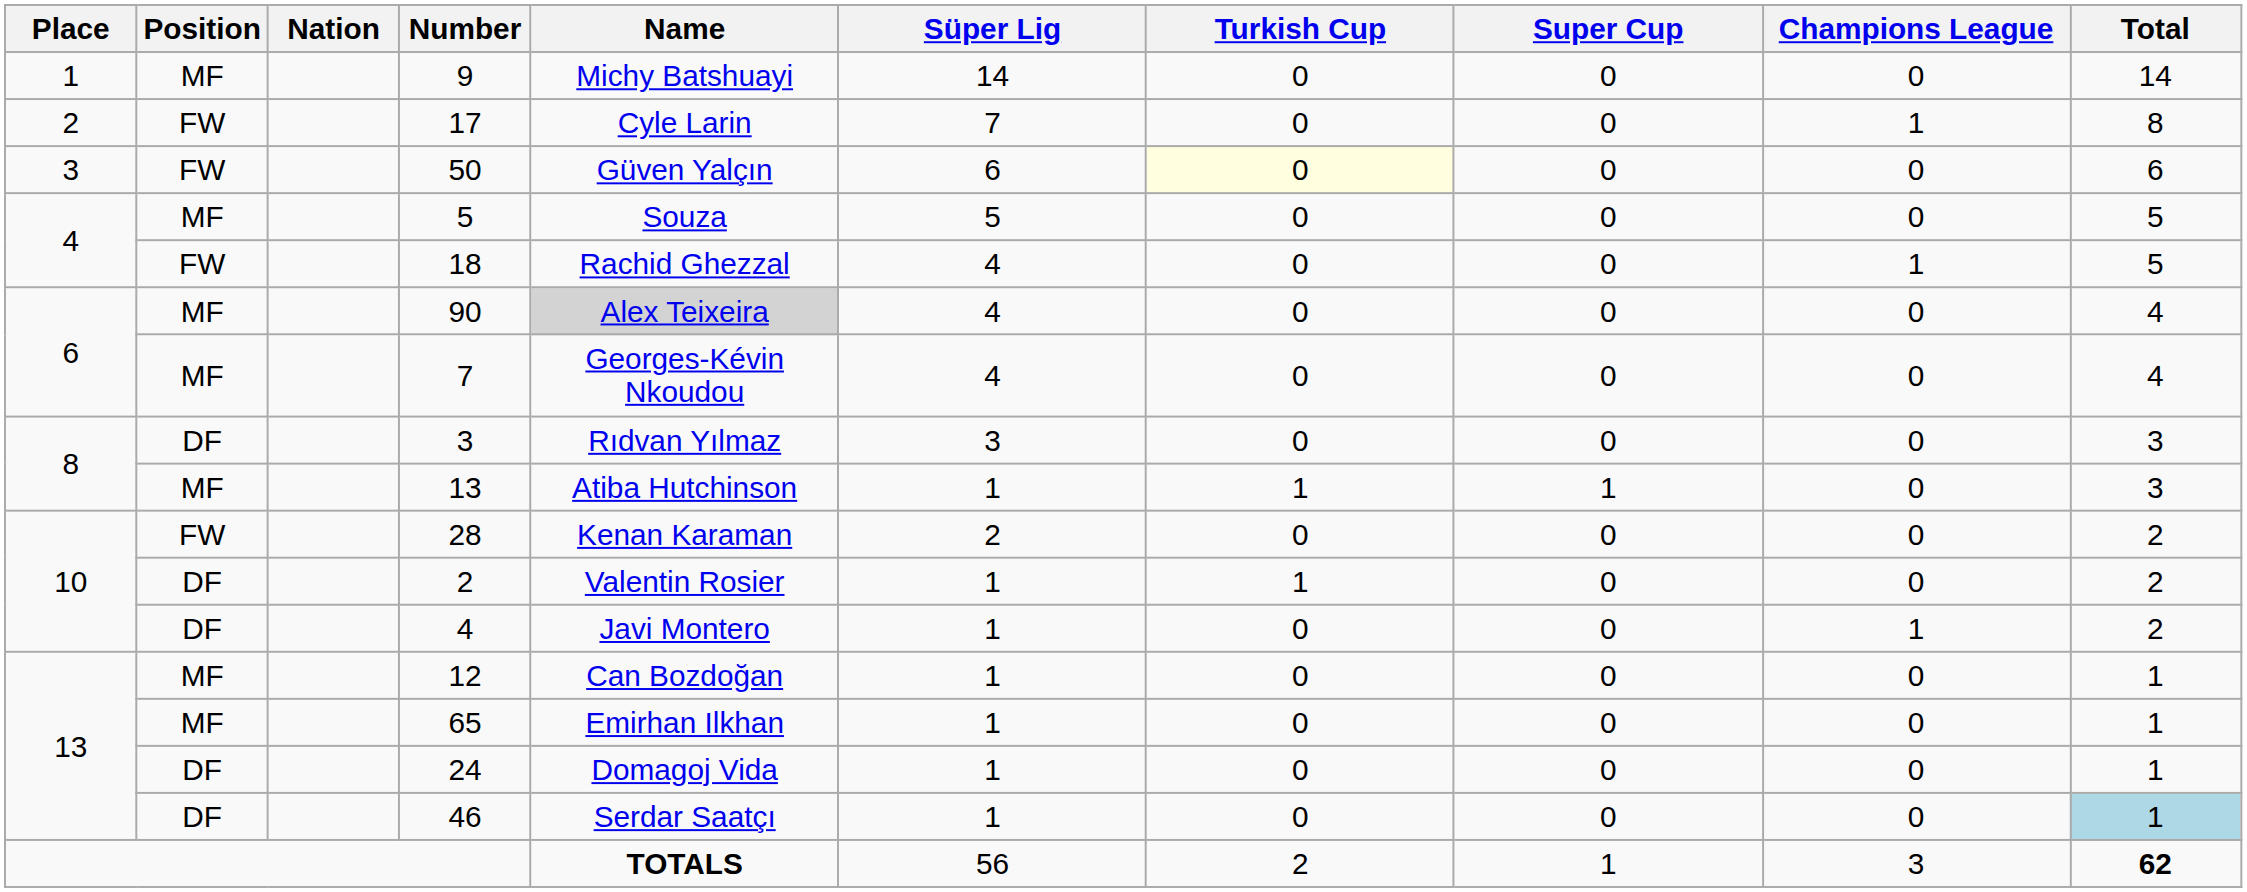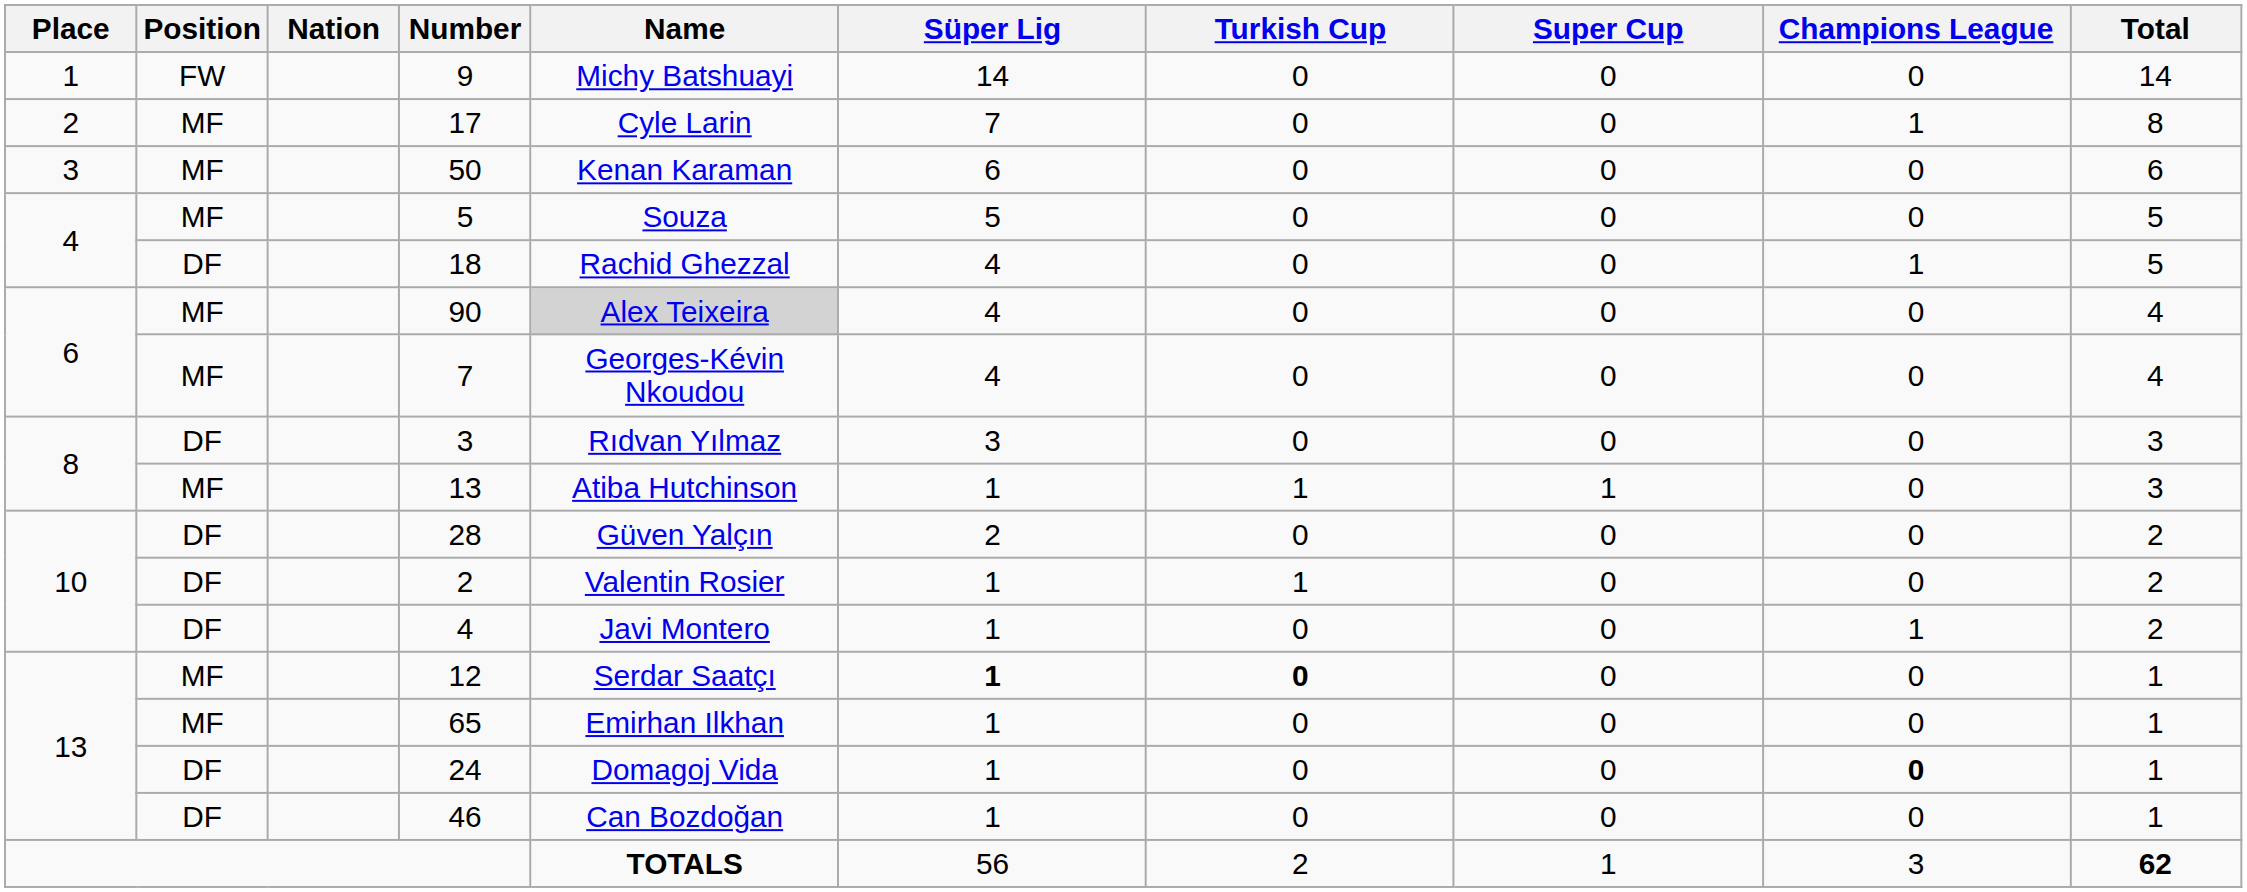 <table class="wikitable" style="font-size: 95%; text-align: center;">
 <tr>
 <th width=60>Place</th>
 <th width=60>Position</th>
 <th width=60>Nation</th>
 <th width=60>Number</th>
 <th width=150>Name</th>
 <th width=150><a href='#'>Süper Lig</a></th>
 <th width=150><a href='#'>Turkish Cup</a></th>
 <th width=150><a href='#'>Super Cup</a></th>
 <th width=150><a href='#'>Champions League</a></th>
 <th width=80><strong>Total</strong></th>
 </tr>
 <tr>
 <td>1</td>
-<td>MF</td>
+<td>FW</td>
 <td></td>
 <td>9</td>
 <td><a href='#'>Michy Batshuayi</a></td>
 <td>14</td>
 <td>0</td>
 <td>0</td>
 <td>0</td>
 <td>14</td>
 </tr>
 <tr>
 <td>2</td>
-<td>FW</td>
+<td>MF</td>
 <td></td>
 <td>17</td>
 <td><a href='#'>Cyle Larin</a></td>
 <td>7</td>
 <td>0</td>
 <td>0</td>
 <td>1</td>
 <td>8</td>
 </tr>
 <tr>
 <td>3</td>
-<td>FW</td>
+<td>MF</td>
 <td></td>
 <td>50</td>
-<td><a href='#'>Güven Yalçın</a></td>
+<td><a href='#'>Kenan Karaman</a></td>
 <td>6</td>
-<td style="background: lightyellow;">0</td>
+<td>0</td>
 <td>0</td>
 <td>0</td>
 <td>6</td>
 </tr>
 <tr>
 <td rowspan="2">4</td>
 <td>MF</td>
 <td></td>
 <td>5</td>
 <td><a href='#'>Souza</a></td>
 <td>5</td>
 <td>0</td>
 <td>0</td>
 <td>0</td>
 <td>5</td>
 </tr>
 <tr>
-<td>FW</td>
+<td>DF</td>
 <td></td>
 <td>18</td>
 <td><a href='#'>Rachid Ghezzal</a></td>
 <td>4</td>
 <td>0</td>
 <td>0</td>
 <td>1</td>
 <td>5</td>
 </tr>
 <tr>
 <td rowspan="2">6</td>
 <td>MF</td>
 <td></td>
 <td>90</td>
 <td style="background: lightgrey;"><a href='#'>Alex Teixeira</a></td>
 <td>4</td>
 <td>0</td>
 <td>0</td>
 <td>0</td>
 <td>4</td>
 </tr>
 <tr>
 <td>MF</td>
 <td></td>
 <td>7</td>
 <td><a href='#'>Georges-Kévin Nkoudou</a></td>
 <td>4</td>
 <td>0</td>
 <td>0</td>
 <td>0</td>
 <td>4</td>
 </tr>
 <tr>
 <td rowspan="2">8</td>
 <td>DF</td>
 <td></td>
 <td>3</td>
 <td><a href='#'>Rıdvan Yılmaz</a></td>
 <td>3</td>
 <td>0</td>
 <td>0</td>
 <td>0</td>
 <td>3</td>
 </tr>
 <tr>
 <td>MF</td>
 <td></td>
 <td>13</td>
 <td><a href='#'>Atiba Hutchinson</a></td>
 <td>1</td>
 <td>1</td>
 <td>1</td>
 <td>0</td>
 <td>3</td>
 </tr>
 <tr>
 <td rowspan="3">10</td>
-<td>FW</td>
+<td>DF</td>
 <td></td>
 <td>28</td>
-<td><a href='#'>Kenan Karaman</a></td>
+<td><a href='#'>Güven Yalçın</a></td>
 <td>2</td>
 <td>0</td>
 <td>0</td>
 <td>0</td>
 <td>2</td>
 </tr>
 <tr>
 <td>DF</td>
 <td></td>
 <td>2</td>
 <td><a href='#'>Valentin Rosier</a></td>
 <td>1</td>
 <td>1</td>
 <td>0</td>
 <td>0</td>
 <td>2</td>
 </tr>
 <tr>
 <td>DF</td>
 <td></td>
 <td>4</td>
 <td><a href='#'>Javi Montero</a></td>
 <td>1</td>
 <td>0</td>
 <td>0</td>
 <td>1</td>
 <td>2</td>
 </tr>
 <tr>
 <td rowspan="4">13</td>
 <td>MF</td>
 <td></td>
 <td>12</td>
-<td><a href='#'>Can Bozdoğan</a></td>
-<td>1</td>
-<td>0</td>
+<td><a href='#'>Serdar Saatçı</a></td>
+<td><strong>1</strong></td>
+<td><strong>0</strong></td>
 <td>0</td>
 <td>0</td>
 <td>1</td>
 </tr>
 <tr>
 <td>MF</td>
 <td></td>
 <td>65</td>
 <td><a href='#'>Emirhan Ilkhan</a></td>
 <td>1</td>
 <td>0</td>
 <td>0</td>
 <td>0</td>
 <td>1</td>
 </tr>
 <tr>
 <td>DF</td>
 <td></td>
 <td>24</td>
 <td><a href='#'>Domagoj Vida</a></td>
 <td>1</td>
 <td>0</td>
 <td>0</td>
-<td>0</td>
+<td><strong>0</strong></td>
 <td>1</td>
 </tr>
 <tr>
 <td>DF</td>
 <td></td>
 <td>46</td>
-<td><a href='#'>Serdar Saatçı</a></td>
+<td><a href='#'>Can Bozdoğan</a></td>
 <td>1</td>
 <td>0</td>
 <td>0</td>
 <td>0</td>
-<td style="background: lightblue;">1</td>
+<td>1</td>
 </tr>
 <tr>
 <td colspan="4"></td>
 <td><strong>TOTALS</strong></td>
 <td>56</td>
 <td>2</td>
 <td>1</td>
 <td>3</td>
 <td><strong>62</strong></td>
 </tr>
 </table>
